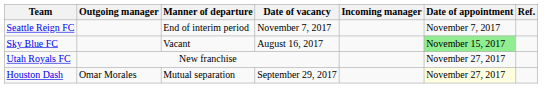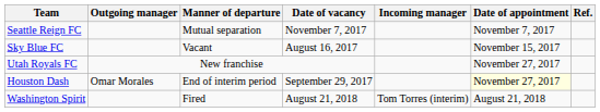 <table class="wikitable sortable">
 <tr>
 <th>Team</th>
 <th>Outgoing manager</th>
 <th>Manner of departure</th>
 <th>Date of vacancy</th>
 <th>Incoming manager</th>
 <th>Date of appointment</th>
 <th>Ref.</th>
 </tr>
 <tr>
 <td><a href='#'>Seattle Reign FC</a></td>
 <td> </td>
-<td>End of interim period</td>
+<td>Mutual separation</td>
 <td>November 7, 2017</td>
 <td> </td>
 <td>November 7, 2017</td>
 <td></td>
 </tr>
 <tr>
 <td><a href='#'>Sky Blue FC</a></td>
 <td></td>
 <td>Vacant</td>
 <td>August 16, 2017</td>
 <td> </td>
-<td style="background: lightgreen;">November 15, 2017</td>
+<td>November 15, 2017</td>
 <td></td>
 </tr>
 <tr>
 <td><a href='#'>Utah Royals FC</a></td>
 <td colspan=3 align=center>New franchise</td>
 <td> </td>
 <td>November 27, 2017</td>
 <td></td>
 </tr>
 <tr>
 <td><a href='#'>Houston Dash</a></td>
 <td> Omar Morales</td>
-<td>Mutual separation</td>
+<td>End of interim period</td>
 <td>September 29, 2017</td>
 <td> </td>
 <td style="background: lightyellow;">November 27, 2017</td>
 <td></td>
 </tr>
+<tr>
+<td><a href='#'>Washington Spirit</a></td>
+<td> </td>
+<td>Fired</td>
+<td>August 21, 2018</td>
+<td> Tom Torres (interim)</td>
+<td>August 21, 2018</td>
+<td></td>
+</tr>
 </table>
